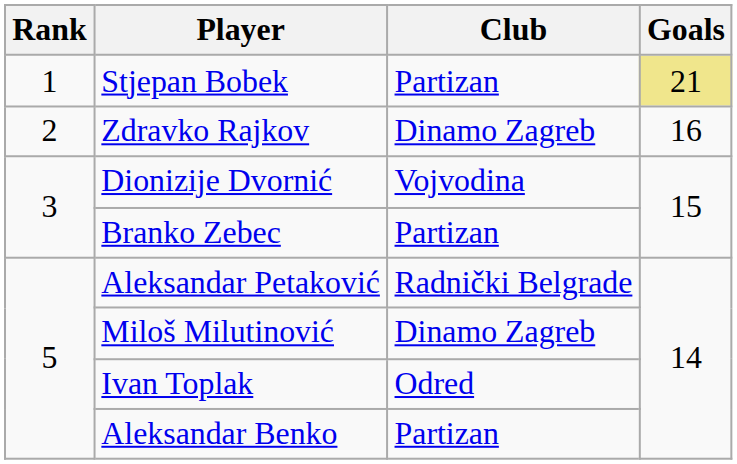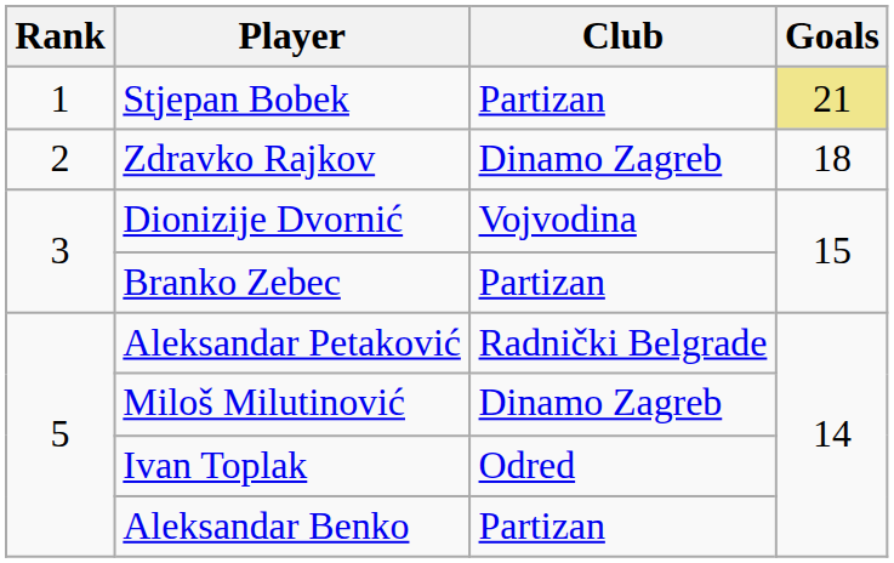 <table class="wikitable" style="text-align:center">
 <tr>
 <th>Rank</th>
 <th>Player</th>
 <th>Club</th>
 <th>Goals</th>
 </tr>
 <tr>
 <td rowspan="1">1</td>
 <td align="left"> <a href='#'>Stjepan Bobek</a></td>
 <td align="left"><a href='#'>Partizan</a></td>
 <td style="background: khaki;">21</td>
 </tr>
 <tr>
 <td rowspan="1">2</td>
 <td align="left"> <a href='#'>Zdravko Rajkov</a></td>
 <td align="left"><a href='#'>Dinamo Zagreb</a></td>
-<td>16</td>
+<td>18</td>
 </tr>
 <tr>
 <td rowspan="2">3</td>
 <td align="left"> <a href='#'>Dionizije Dvornić</a></td>
 <td align="left"><a href='#'>Vojvodina</a></td>
 <td rowspan="2">15</td>
 </tr>
 <tr>
 <td align="left"> <a href='#'>Branko Zebec</a></td>
 <td align="left"><a href='#'>Partizan</a></td>
 </tr>
 <tr>
 <td rowspan="4">5</td>
 <td align="left"> <a href='#'>Aleksandar Petaković</a></td>
 <td align="left"><a href='#'>Radnički Belgrade</a></td>
 <td rowspan="4">14</td>
 </tr>
 <tr>
 <td align="left"> <a href='#'>Miloš Milutinović</a></td>
 <td align="left"><a href='#'>Dinamo Zagreb</a></td>
 </tr>
 <tr>
 <td align="left"> <a href='#'>Ivan Toplak</a></td>
 <td align="left"><a href='#'>Odred</a></td>
 </tr>
 <tr>
 <td align="left"> <a href='#'>Aleksandar Benko</a></td>
 <td align="left"><a href='#'>Partizan</a></td>
 </tr>
 </table>
